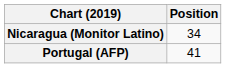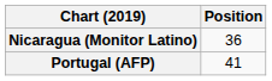 <table class="wikitable plainrowheaders" style="text-align:center">
 <tr>
 <th scope="col">Chart (2019)</th>
 <th scope="col">Position</th>
 </tr>
 <tr>
 <th scope="row">Nicaragua (Monitor Latino)</th>
-<td>34</td>
+<td>36</td>
 </tr>
 <tr>
 <th scope="row">Portugal (AFP)</th>
 <td>41</td>
 </tr>
 </table>
